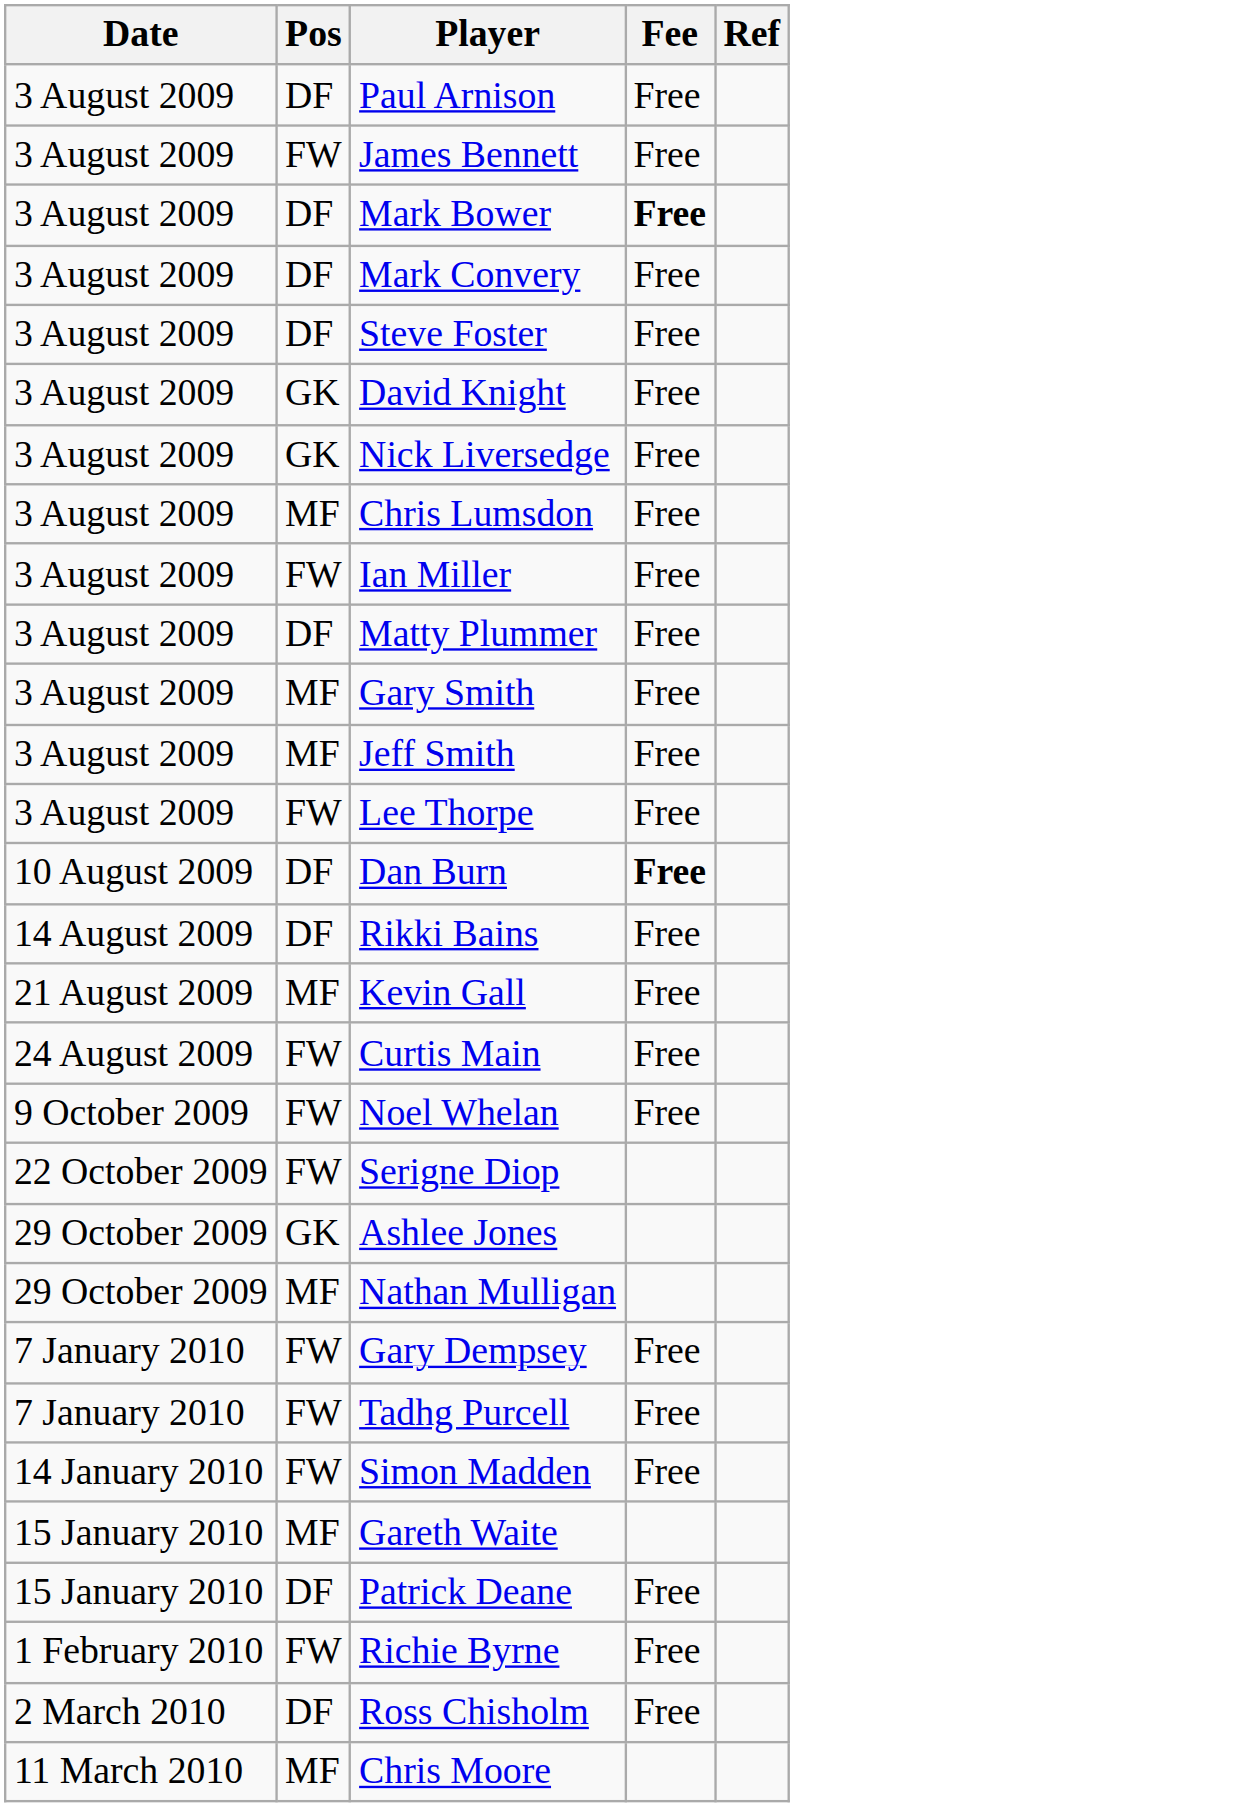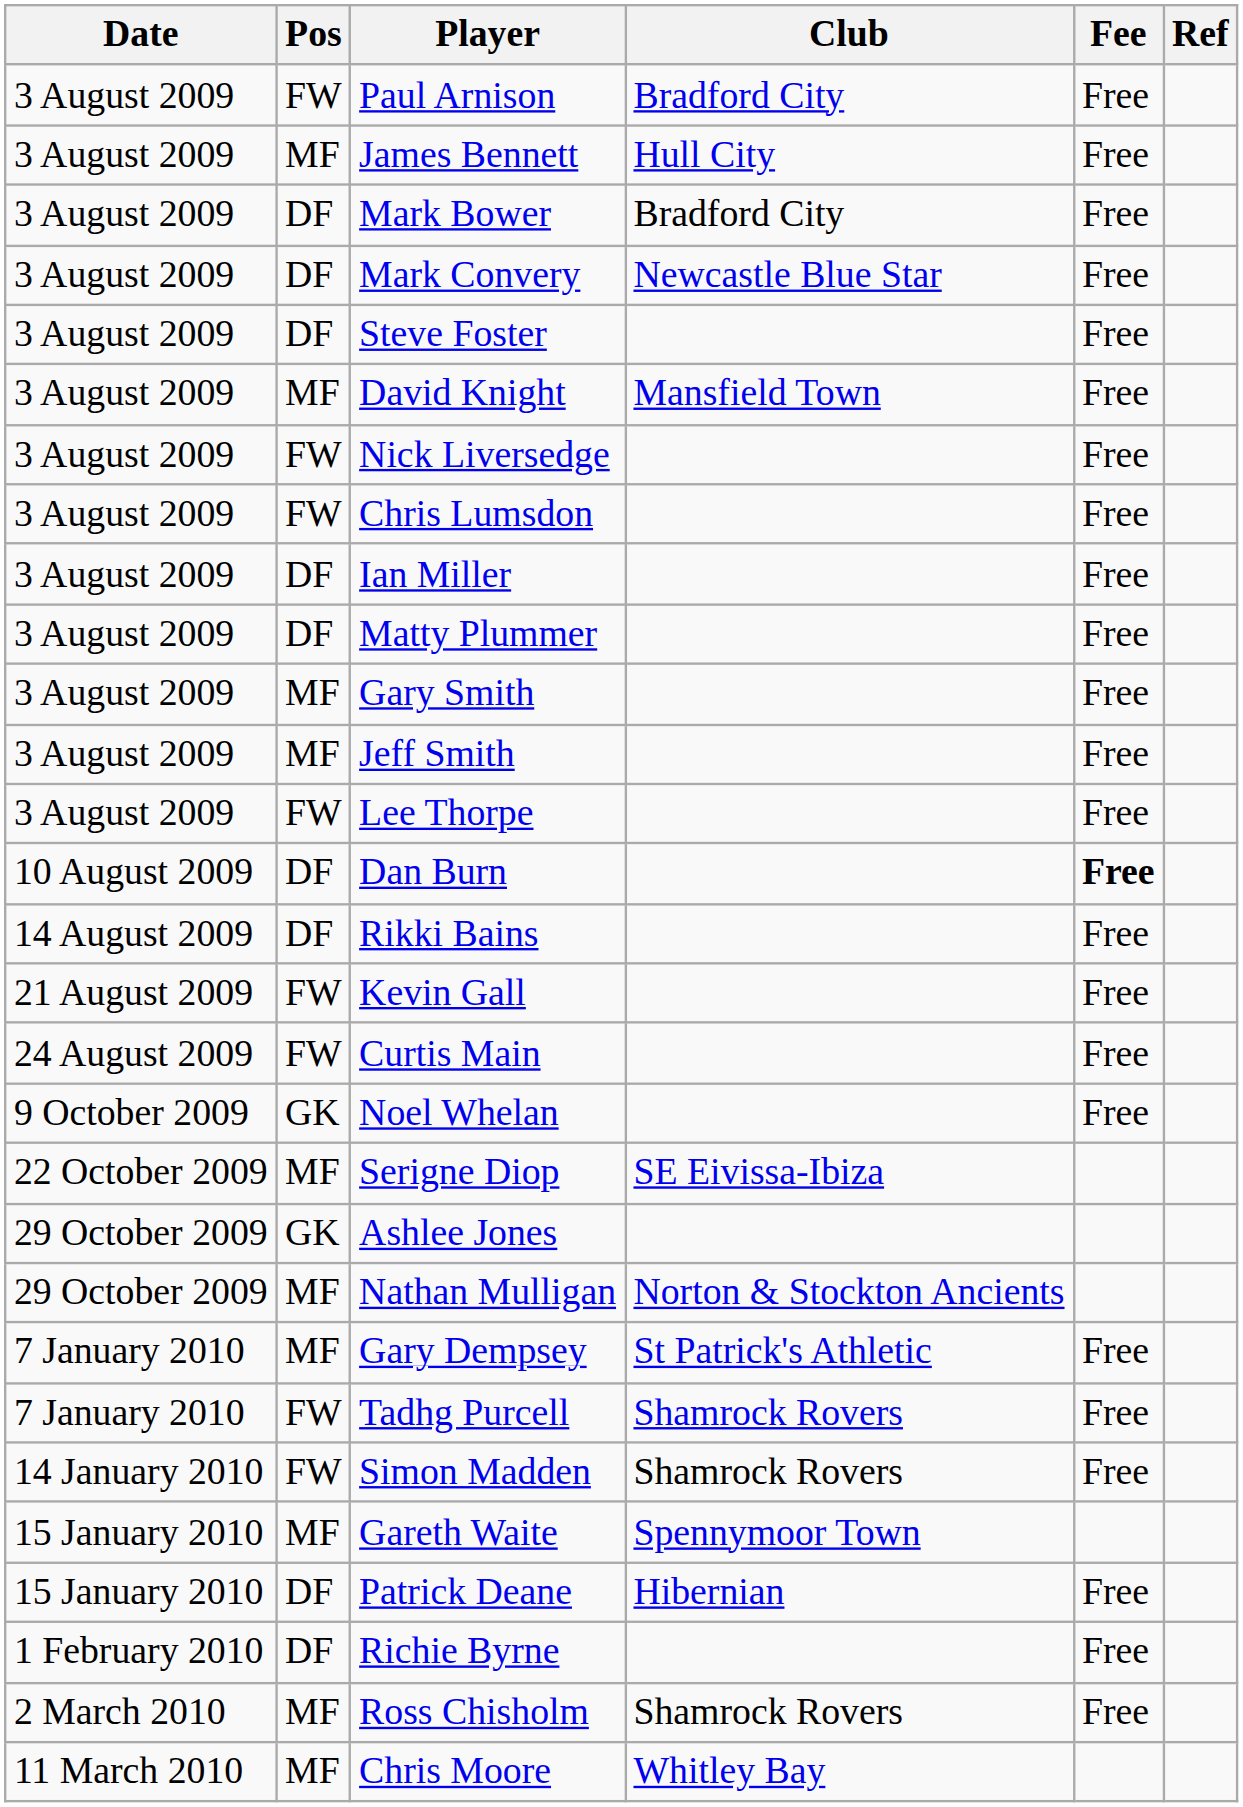 <table class="wikitable" style=text-align: left>
 <tr>
 <th>Date</th>
 <th>Pos</th>
 <th>Player</th>
+<th>Club</th>
 <th>Fee</th>
 <th>Ref</th>
 </tr>
 <tr>
 <td>3 August 2009</td>
-<td>DF</td>
+<td>FW</td>
 <td><a href='#'>Paul Arnison</a></td>
+<td><a href='#'>Bradford City</a></td>
 <td>Free</td>
 <td style=text-align:center></td>
 </tr>
 <tr>
 <td>3 August 2009</td>
-<td>FW</td>
+<td>MF</td>
 <td><a href='#'>James Bennett</a></td>
+<td><a href='#'>Hull City</a></td>
 <td>Free</td>
 <td style=text-align:center></td>
 </tr>
 <tr>
 <td>3 August 2009</td>
 <td>DF</td>
 <td><a href='#'>Mark Bower</a></td>
-<td><strong>Free</strong></td>
+<td>Bradford City</td>
+<td>Free</td>
 <td style=text-align:center></td>
 </tr>
 <tr>
 <td>3 August 2009</td>
 <td>DF</td>
 <td><a href='#'>Mark Convery</a></td>
+<td><a href='#'>Newcastle Blue Star</a></td>
 <td>Free</td>
 <td style=text-align:center></td>
 </tr>
 <tr>
 <td>3 August 2009</td>
 <td>DF</td>
 <td><a href='#'>Steve Foster</a></td>
-<td>Free</td>
-<td style=text-align:center></td>
-</tr>
-<tr>
-<td>3 August 2009</td>
-<td>GK</td>
-<td><a href='#'>David Knight</a></td>
-<td>Free</td>
-<td style=text-align:center></td>
-</tr>
-<tr>
-<td>3 August 2009</td>
-<td>GK</td>
-<td><a href='#'>Nick Liversedge</a></td>
+<td></td>
 <td>Free</td>
 <td style=text-align:center></td>
 </tr>
 <tr>
 <td>3 August 2009</td>
 <td>MF</td>
-<td><a href='#'>Chris Lumsdon</a></td>
+<td><a href='#'>David Knight</a></td>
+<td><a href='#'>Mansfield Town</a></td>
 <td>Free</td>
 <td style=text-align:center></td>
 </tr>
 <tr>
 <td>3 August 2009</td>
 <td>FW</td>
+<td><a href='#'>Nick Liversedge</a></td>
+<td></td>
+<td>Free</td>
+<td style=text-align:center></td>
+</tr>
+<tr>
+<td>3 August 2009</td>
+<td>FW</td>
+<td><a href='#'>Chris Lumsdon</a></td>
+<td></td>
+<td>Free</td>
+<td style=text-align:center></td>
+</tr>
+<tr>
+<td>3 August 2009</td>
+<td>DF</td>
 <td><a href='#'>Ian Miller</a></td>
+<td></td>
 <td>Free</td>
 <td style=text-align:center></td>
 </tr>
 <tr>
 <td>3 August 2009</td>
 <td>DF</td>
 <td><a href='#'>Matty Plummer</a></td>
+<td></td>
 <td>Free</td>
 <td style=text-align:center></td>
 </tr>
 <tr>
 <td>3 August 2009</td>
 <td>MF</td>
 <td><a href='#'>Gary Smith</a></td>
+<td></td>
 <td>Free</td>
 <td style=text-align:center></td>
 </tr>
 <tr>
 <td>3 August 2009</td>
 <td>MF</td>
 <td><a href='#'>Jeff Smith</a></td>
+<td></td>
 <td>Free</td>
 <td style=text-align:center></td>
 </tr>
 <tr>
 <td>3 August 2009</td>
 <td>FW</td>
 <td><a href='#'>Lee Thorpe</a></td>
+<td></td>
 <td>Free</td>
 <td style=text-align:center></td>
 </tr>
 <tr>
 <td>10 August 2009</td>
 <td>DF</td>
 <td><a href='#'>Dan Burn</a></td>
+<td></td>
 <td><strong>Free</strong></td>
 <td style=text-align:center></td>
 </tr>
 <tr>
 <td>14 August 2009</td>
 <td>DF</td>
 <td><a href='#'>Rikki Bains</a></td>
+<td></td>
 <td>Free</td>
 <td style=text-align:center></td>
 </tr>
 <tr>
 <td>21 August 2009</td>
-<td>MF</td>
+<td>FW</td>
 <td><a href='#'>Kevin Gall</a></td>
+<td></td>
 <td>Free</td>
 <td style=text-align:center></td>
 </tr>
 <tr>
 <td>24 August 2009</td>
 <td>FW</td>
 <td><a href='#'>Curtis Main</a></td>
+<td></td>
 <td>Free</td>
 <td style=text-align:center></td>
 </tr>
 <tr>
 <td>9 October 2009</td>
-<td>FW</td>
+<td>GK</td>
 <td><a href='#'>Noel Whelan</a></td>
+<td></td>
 <td>Free</td>
 <td style=text-align:center></td>
 </tr>
 <tr>
 <td>22 October 2009</td>
-<td>FW</td>
+<td>MF</td>
 <td><a href='#'>Serigne Diop</a></td>
+<td><a href='#'>SE Eivissa-Ibiza</a></td>
 <td></td>
 <td style=text-align:center></td>
 </tr>
 <tr>
 <td>29 October 2009</td>
 <td>GK</td>
 <td><a href='#'>Ashlee Jones</a></td>
 <td></td>
+<td></td>
 <td style=text-align:center></td>
 </tr>
 <tr>
 <td>29 October 2009</td>
 <td>MF</td>
 <td><a href='#'>Nathan Mulligan</a></td>
+<td><a href='#'>Norton & Stockton Ancients</a></td>
 <td></td>
 <td style=text-align:center></td>
 </tr>
 <tr>
 <td>7 January 2010</td>
-<td>FW</td>
+<td>MF</td>
 <td><a href='#'>Gary Dempsey</a></td>
+<td><a href='#'>St Patrick's Athletic</a></td>
 <td>Free</td>
 <td style=text-align:center></td>
 </tr>
 <tr>
 <td>7 January 2010</td>
 <td>FW</td>
 <td><a href='#'>Tadhg Purcell</a></td>
+<td><a href='#'>Shamrock Rovers</a></td>
 <td>Free</td>
 <td style=text-align:center></td>
 </tr>
 <tr>
 <td>14 January 2010</td>
 <td>FW</td>
 <td><a href='#'>Simon Madden</a></td>
+<td>Shamrock Rovers</td>
 <td>Free</td>
 <td style=text-align:center></td>
 </tr>
 <tr>
 <td>15 January 2010</td>
 <td>MF</td>
 <td><a href='#'>Gareth Waite</a></td>
+<td><a href='#'>Spennymoor Town</a></td>
 <td></td>
 <td style=text-align:center></td>
 </tr>
 <tr>
 <td>15 January 2010</td>
 <td>DF</td>
 <td><a href='#'>Patrick Deane</a></td>
+<td><a href='#'>Hibernian</a></td>
 <td>Free</td>
 <td style=text-align:center></td>
 </tr>
 <tr>
 <td>1 February 2010</td>
-<td>FW</td>
+<td>DF</td>
 <td><a href='#'>Richie Byrne</a></td>
+<td></td>
 <td>Free</td>
 <td style=text-align:center></td>
 </tr>
 <tr>
 <td>2 March 2010</td>
-<td>DF</td>
+<td>MF</td>
 <td><a href='#'>Ross Chisholm</a></td>
+<td>Shamrock Rovers</td>
 <td>Free</td>
 <td style=text-align:center></td>
 </tr>
 <tr>
 <td>11 March 2010</td>
 <td>MF</td>
 <td><a href='#'>Chris Moore</a></td>
+<td><a href='#'>Whitley Bay</a></td>
 <td></td>
 <td style=text-align:center></td>
 </tr>
 </table>
